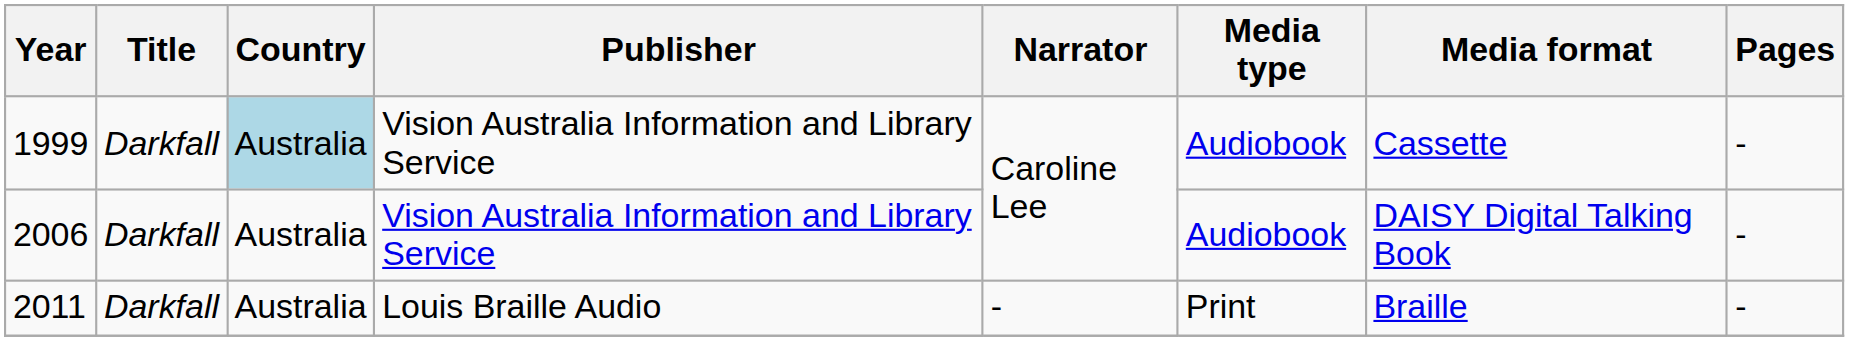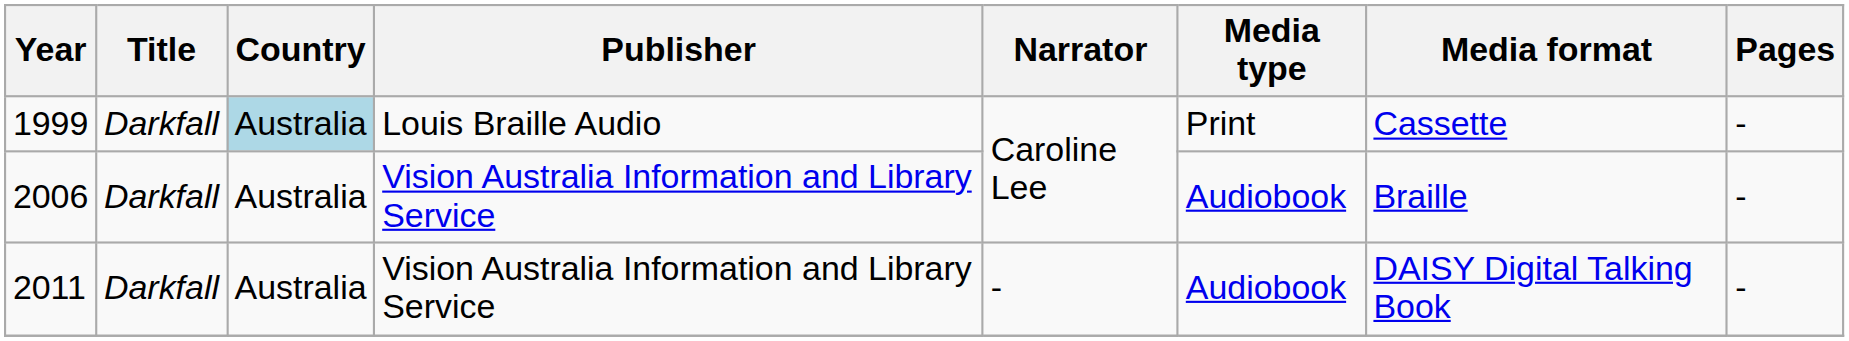 <table class="wikitable">
 <tr>
 <th>Year</th>
 <th>Title</th>
 <th>Country</th>
 <th>Publisher</th>
 <th>Narrator</th>
 <th>Media type</th>
 <th>Media format</th>
 <th>Pages</th>
 </tr>
 <tr>
 <td rowspan="1">1999</td>
 <td><em>Darkfall</em></td>
 <td style="background: lightblue;">Australia</td>
-<td>Vision Australia Information and Library Service</td>
+<td>Louis Braille Audio</td>
 <td rowspan="2">Caroline Lee</td>
-<td><a href='#'>Audiobook</a></td>
+<td>Print</td>
 <td><a href='#'>Cassette</a></td>
 <td>-</td>
 </tr>
 <tr>
 <td rowspan="1">2006</td>
 <td><em>Darkfall</em></td>
 <td>Australia</td>
 <td><a href='#'>Vision Australia Information and Library Service</a></td>
 <td><a href='#'>Audiobook</a></td>
-<td><a href='#'>DAISY Digital Talking Book</a></td>
+<td><a href='#'>Braille</a></td>
 <td>-</td>
 </tr>
 <tr>
 <td rowspan="1">2011</td>
 <td><em>Darkfall</em></td>
 <td>Australia</td>
-<td>Louis Braille Audio</td>
+<td>Vision Australia Information and Library Service</td>
 <td>-</td>
-<td>Print</td>
-<td><a href='#'>Braille</a></td>
+<td><a href='#'>Audiobook</a></td>
+<td><a href='#'>DAISY Digital Talking Book</a></td>
 <td>-</td>
 </tr>
 <tr>
 </tr>
 </table>
